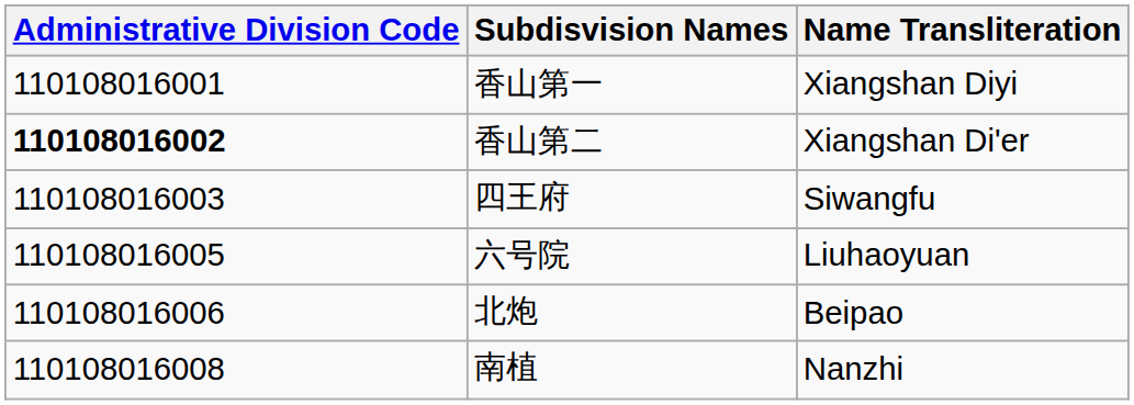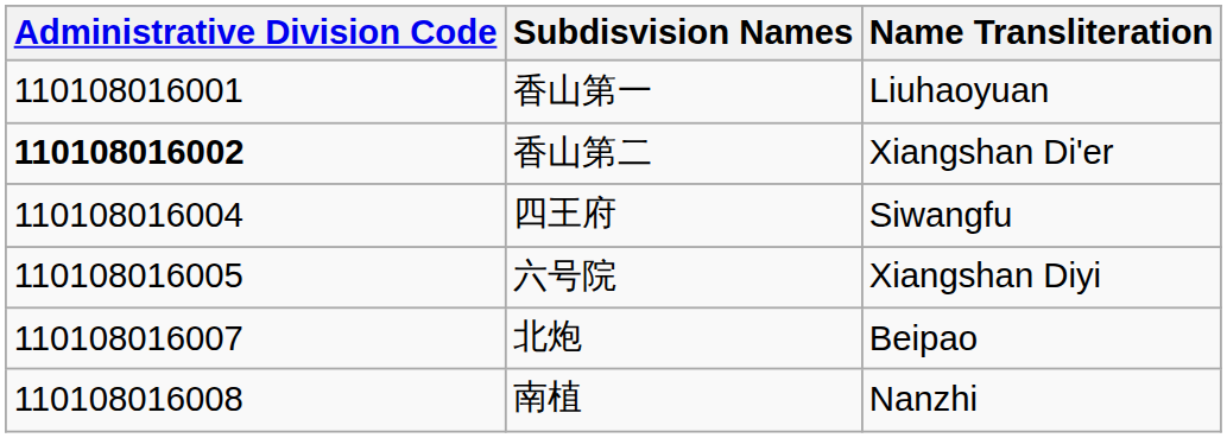 <table class="wikitable sortable">
 <tr>
 <th><a href='#'>Administrative Division Code</a></th>
 <th>Subdisvision Names</th>
 <th>Name Transliteration</th>
 </tr>
 <tr>
 <td>110108016001</td>
 <td>香山第一</td>
-<td>Xiangshan Diyi</td>
+<td>Liuhaoyuan</td>
 </tr>
 <tr>
 <td><strong>110108016002</strong></td>
 <td>香山第二</td>
 <td>Xiangshan Di'er</td>
 </tr>
 <tr>
-<td>110108016003</td>
+<td>110108016004</td>
 <td>四王府</td>
 <td>Siwangfu</td>
 </tr>
 <tr>
 <td>110108016005</td>
 <td>六号院</td>
-<td>Liuhaoyuan</td>
+<td>Xiangshan Diyi</td>
 </tr>
 <tr>
-<td>110108016006</td>
+<td>110108016007</td>
 <td>北炮</td>
 <td>Beipao</td>
 </tr>
 <tr>
 <td>110108016008</td>
 <td>南植</td>
 <td>Nanzhi</td>
 </tr>
 </table>
